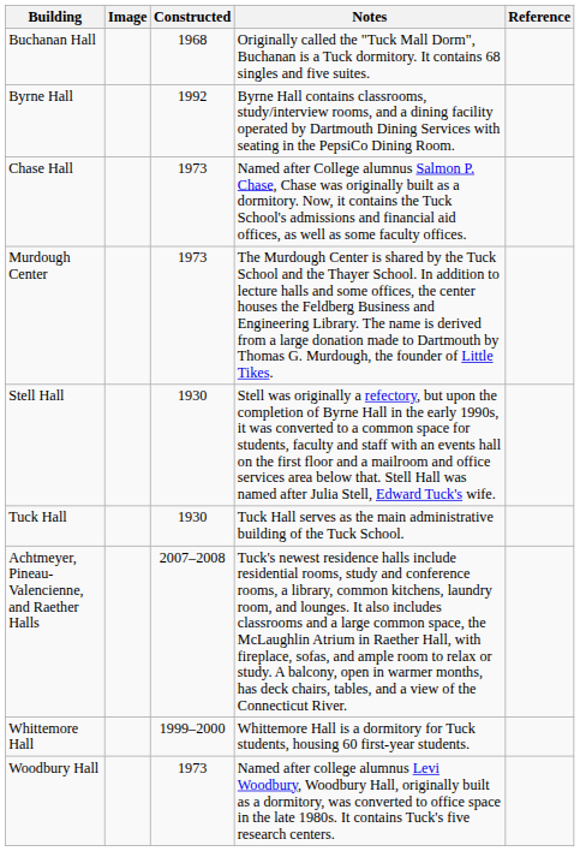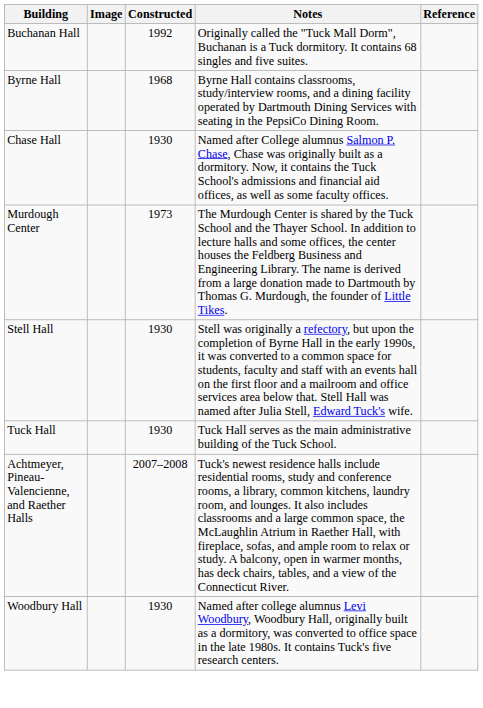 <table class="wikitable sortable" style="width:100%">
 <tr>
 <th width="*">Building</th>
 <th width="*" class="unsortable">Image</th>
 <th width="*">Constructed</th>
 <th width="*" class="unsortable">Notes</th>
 <th width="*" class="unsortable">Reference</th>
 </tr>
 <tr valign="top">
 <td>Buchanan Hall</td>
 <td align="center"></td>
-<td align="center">1968</td>
+<td align="center">1992</td>
 <td>Originally called the "Tuck Mall Dorm", Buchanan is a Tuck dormitory. It contains 68 singles and five suites.</td>
 <td align="center"></td>
 </tr>
 <tr valign="top">
 <td>Byrne Hall</td>
 <td align="center"></td>
-<td align="center">1992</td>
+<td align="center">1968</td>
 <td>Byrne Hall contains classrooms, study/interview rooms, and a dining facility operated by Dartmouth Dining Services with seating in the PepsiCo Dining Room.</td>
 <td align="center"></td>
 </tr>
 <tr valign="top">
 <td>Chase Hall</td>
 <td align="center"></td>
-<td align="center">1973</td>
+<td align="center">1930</td>
 <td>Named after College alumnus <a href='#'>Salmon P. Chase</a>, Chase was originally built as a dormitory. Now, it contains the Tuck School's admissions and financial aid offices, as well as some faculty offices.</td>
 <td align="center"></td>
 </tr>
 <tr valign="top">
 <td>Murdough Center</td>
 <td align="center"></td>
 <td align="center">1973</td>
 <td>The Murdough Center is shared by the Tuck School and the Thayer School. In addition to lecture halls and some offices, the center houses the Feldberg Business and Engineering Library. The name is derived from a large donation made to Dartmouth by Thomas G. Murdough, the founder of <a href='#'>Little Tikes</a>.</td>
 <td align="center"></td>
 </tr>
 <tr valign="top">
 <td>Stell Hall</td>
 <td align="center"></td>
 <td align="center">1930</td>
 <td>Stell was originally a <a href='#'>refectory</a>, but upon the completion of Byrne Hall in the early 1990s, it was converted to a common space for students, faculty and staff with an events hall on the first floor and a mailroom and office services area below that. Stell Hall was named after Julia Stell, <a href='#'>Edward Tuck's</a> wife.</td>
 <td align="center"></td>
 </tr>
 <tr valign="top">
 <td>Tuck Hall</td>
 <td align="center"></td>
 <td align="center">1930</td>
 <td>Tuck Hall serves as the main administrative building of the Tuck School.</td>
 <td align="center"></td>
 </tr>
 <tr valign="top">
 <td>Achtmeyer, Pineau-Valencienne, and Raether Halls</td>
 <td align="center"></td>
 <td align="center">2007–2008</td>
 <td>Tuck's newest residence halls include residential rooms, study and conference rooms, a library, common kitchens, laundry room, and lounges. It also includes classrooms and a large common space, the McLaughlin Atrium in Raether Hall, with fireplace, sofas, and ample room to relax or study. A balcony, open in warmer months, has deck chairs, tables, and a view of the Connecticut River.</td>
 <td align="center"></td>
 </tr>
 <tr valign="top">
-<td>Whittemore Hall</td>
-<td align="center"></td>
-<td align="center">1999–2000</td>
-<td>Whittemore Hall is a dormitory for Tuck students, housing 60 first-year students.</td>
-<td align="center"></td>
-</tr>
-<tr valign="top">
 <td>Woodbury Hall</td>
 <td align="center"></td>
-<td align="center">1973</td>
+<td align="center">1930</td>
 <td>Named after college alumnus <a href='#'>Levi Woodbury</a>, Woodbury Hall, originally built as a dormitory, was converted to office space in the late 1980s. It contains Tuck's five research centers.</td>
 <td align="center"></td>
 </tr>
 </table>
